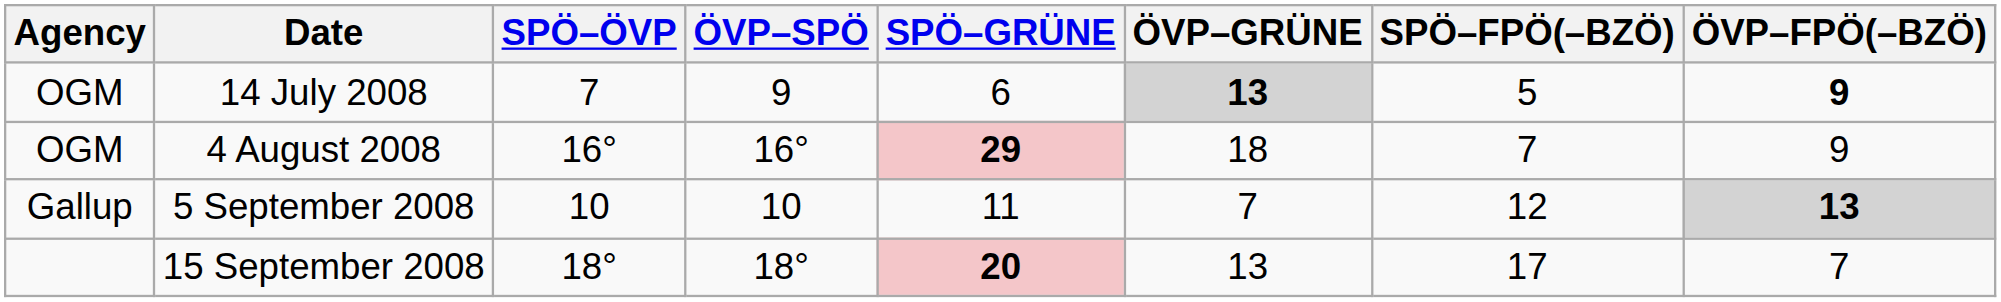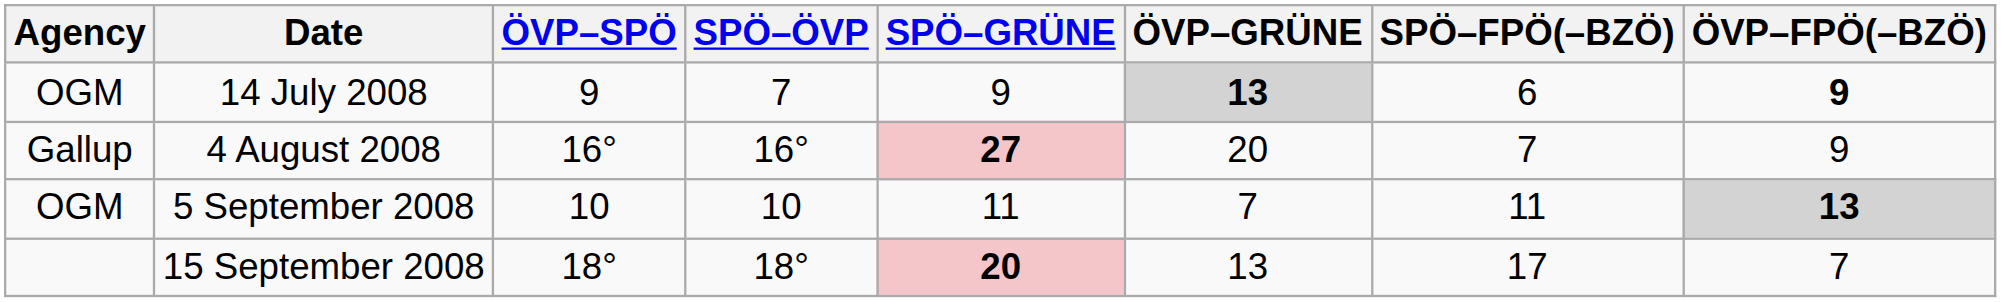 <table class="wikitable sortable" style="text-align:center">
 <tr>
 <th>Agency</th>
 <th>Date</th>
+<th><a href='#'>ÖVP–SPÖ</a></th>
 <th><a href='#'>SPÖ–ÖVP</a></th>
-<th><a href='#'>ÖVP–SPÖ</a></th>
 <th><a href='#'>SPÖ–GRÜNE</a></th>
 <th>ÖVP–GRÜNE</th>
 <th>SPÖ–FPÖ(–BZÖ)</th>
 <th>ÖVP–FPÖ(–BZÖ)</th>
 </tr>
 <tr>
 <td>OGM</td>
 <td>14 July 2008</td>
+<td>9</td>
 <td>7</td>
 <td>9</td>
+<td bgcolor=lightgrey><strong>13</strong></td>
 <td>6</td>
-<td bgcolor=lightgrey><strong>13</strong></td>
-<td>5</td>
 <td><strong>9</strong></td>
 </tr>
 <tr>
-<td>OGM</td>
+<td>Gallup</td>
 <td>4 August 2008</td>
 <td>16°</td>
 <td>16°</td>
-<td style="background:#F4C6C9;"><strong>29</strong></td>
-<td>18</td>
+<td style="background:#F4C6C9;"><strong>27</strong></td>
+<td>20</td>
 <td>7</td>
 <td>9</td>
 </tr>
 <tr>
-<td>Gallup</td>
+<td>OGM</td>
 <td>5 September 2008</td>
 <td>10</td>
 <td>10</td>
 <td>11</td>
 <td>7</td>
-<td>12</td>
+<td>11</td>
 <td bgcolor=lightgrey><strong>13</strong></td>
 </tr>
 <tr>
 <td></td>
 <td>15 September 2008</td>
 <td>18°</td>
 <td>18°</td>
 <td style="background:#F4C6C9;"><strong>20</strong></td>
 <td>13</td>
 <td>17</td>
 <td>7</td>
 </tr>
 </table>
